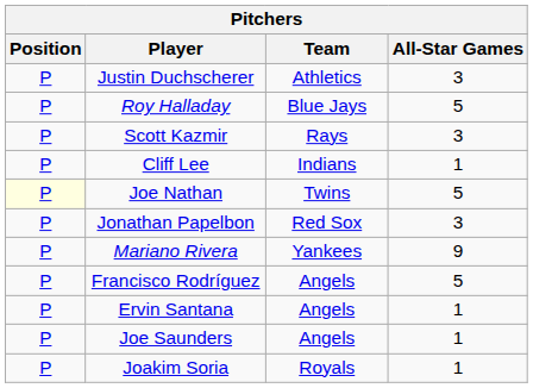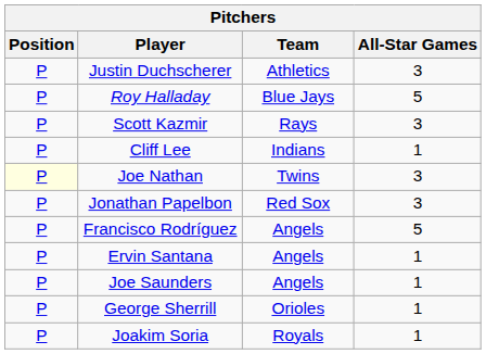 <table class="wikitable" style="font-size: 100%; text-align:center;">
 <tr>
 <th colspan="4">Pitchers</th>
 </tr>
 <tr>
 <th>Position</th>
 <th width="150">Player</th>
 <th width="100">Team</th>
 <th>All-Star Games</th>
 </tr>
 <tr>
 <td><a href='#'>P</a></td>
 <td><a href='#'>Justin Duchscherer</a></td>
 <td><a href='#'>Athletics</a></td>
 <td>3</td>
 </tr>
 <tr>
 <td><a href='#'>P</a></td>
 <td><em><a href='#'>Roy Halladay</a></em></td>
 <td><a href='#'>Blue Jays</a></td>
 <td>5</td>
 </tr>
 <tr>
 <td><a href='#'>P</a></td>
 <td><a href='#'>Scott Kazmir</a></td>
 <td><a href='#'>Rays</a></td>
 <td>3</td>
 </tr>
 <tr>
 <td><a href='#'>P</a></td>
 <td><a href='#'>Cliff Lee</a></td>
 <td><a href='#'>Indians</a></td>
 <td>1</td>
 </tr>
 <tr>
 <td style="background: lightyellow;"><a href='#'>P</a></td>
 <td><a href='#'>Joe Nathan</a></td>
 <td><a href='#'>Twins</a></td>
-<td>5</td>
+<td>3</td>
 </tr>
 <tr>
 <td><a href='#'>P</a></td>
 <td><a href='#'>Jonathan Papelbon</a></td>
 <td><a href='#'>Red Sox</a></td>
 <td>3</td>
-</tr>
-<tr>
-<td><a href='#'>P</a></td>
-<td><em><a href='#'>Mariano Rivera</a></em></td>
-<td><a href='#'>Yankees</a></td>
-<td>9</td>
 </tr>
 <tr>
 <td><a href='#'>P</a></td>
 <td><a href='#'>Francisco Rodríguez</a></td>
 <td><a href='#'>Angels</a></td>
 <td>5</td>
 </tr>
 <tr>
 <td><a href='#'>P</a></td>
 <td><a href='#'>Ervin Santana</a></td>
 <td><a href='#'>Angels</a></td>
 <td>1</td>
 </tr>
 <tr>
 <td><a href='#'>P</a></td>
 <td><a href='#'>Joe Saunders</a></td>
 <td><a href='#'>Angels</a></td>
 <td>1</td>
 </tr>
 <tr>
 <td><a href='#'>P</a></td>
+<td><a href='#'>George Sherrill</a></td>
+<td><a href='#'>Orioles</a></td>
+<td>1</td>
+</tr>
+<tr>
+<td><a href='#'>P</a></td>
 <td><a href='#'>Joakim Soria</a></td>
 <td><a href='#'>Royals</a></td>
 <td>1</td>
 </tr>
 </table>
